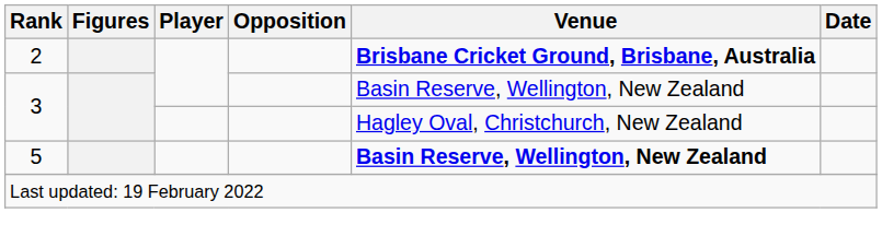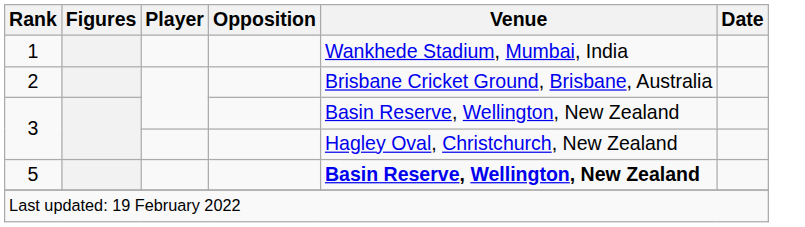 <table class="wikitable plainrowheaders sortable">
 <tr>
 <th scope=col>Rank</th>
 <th scope=col>Figures</th>
 <th scope=col>Player</th>
 <th scope=col>Opposition</th>
 <th scope=col>Venue</th>
 <th scope=col>Date</th>
 </tr>
 <tr>
+<td align=center>1</td>
+<th scope=row style=text-align:center;></th>
+<td></td>
+<td></td>
+<td><a href='#'>Wankhede Stadium</a>, <a href='#'>Mumbai</a>, India</td>
+<td></td>
+</tr>
+<tr>
 <td align=center>2</td>
 <th scope=row style=text-align:center;></th>
 <td rowspan=2></td>
 <td></td>
-<td><strong><a href='#'>Brisbane Cricket Ground</a>, <a href='#'>Brisbane</a>, Australia</strong></td>
+<td><a href='#'>Brisbane Cricket Ground</a>, <a href='#'>Brisbane</a>, Australia</td>
 <td></td>
 </tr>
 <tr>
 <td align=center rowspan=2>3</td>
 <th scope=row style=text-align:center; rowspan=2></th>
 <td></td>
 <td><a href='#'>Basin Reserve</a>, <a href='#'>Wellington</a>, New Zealand</td>
 <td></td>
 </tr>
 <tr>
 <td></td>
 <td></td>
 <td><a href='#'>Hagley Oval</a>, <a href='#'>Christchurch</a>, New Zealand</td>
 <td></td>
 </tr>
 <tr>
 <td align=center>5</td>
 <th scope=row style=text-align:center;></th>
 <td></td>
 <td></td>
 <td><strong><a href='#'>Basin Reserve</a>, <a href='#'>Wellington</a>, New Zealand</strong></td>
 <td></td>
 </tr>
 <tr>
 </tr>
 <tr class=sortbottom>
 <td colspan=6><small>Last updated: 19 February 2022</small></td>
 </tr>
 </table>
